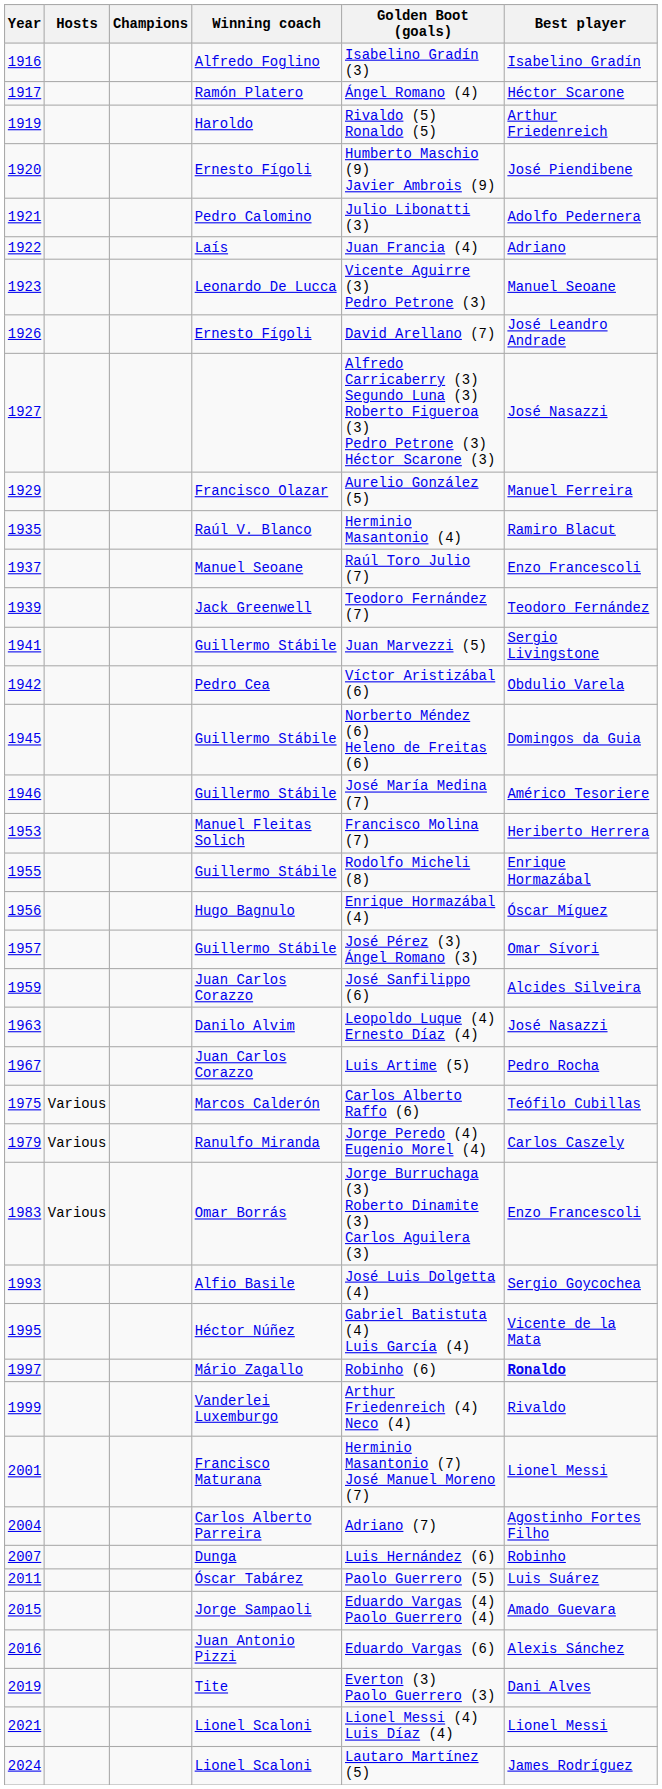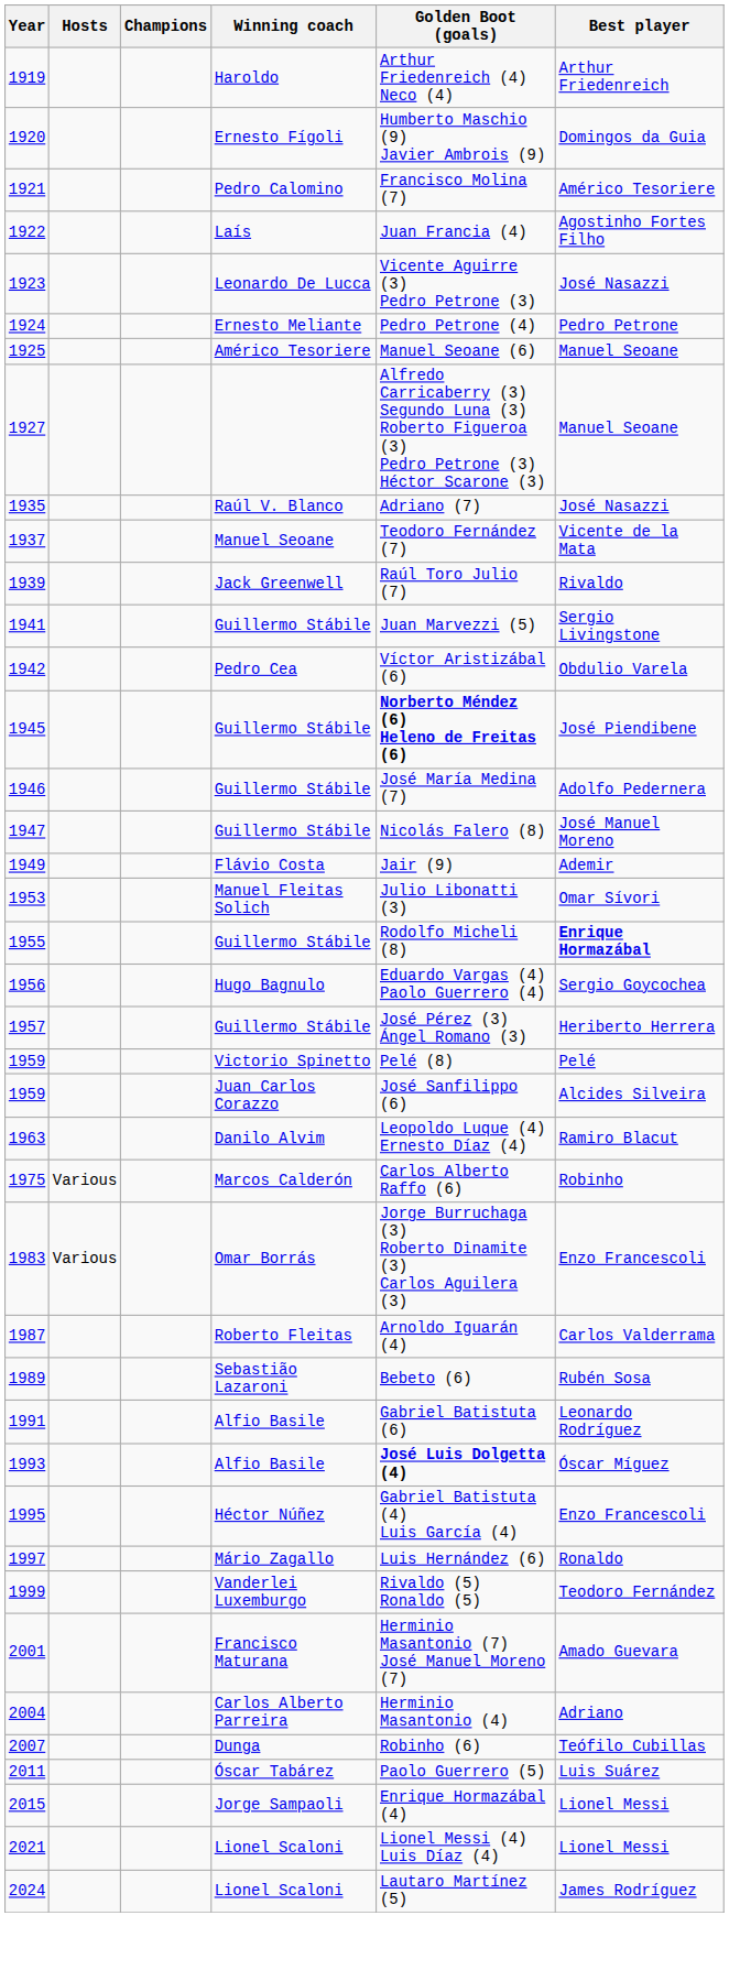 <table class=wikitable>
 <tr>
 <th>Year</th>
 <th>Hosts</th>
 <th>Champions</th>
 <th>Winning coach</th>
 <th>Golden Boot (goals)</th>
 <th>Best player</th>
 </tr>
 <tr>
-<td><a href='#'>1916</a></td>
-<td></td>
-<td></td>
-<td> <a href='#'>Alfredo Foglino</a></td>
-<td> <a href='#'>Isabelino Gradín</a> (3)</td>
-<td> <a href='#'>Isabelino Gradín</a></td>
-</tr>
-<tr>
-<td><a href='#'>1917</a></td>
-<td></td>
-<td></td>
-<td> <a href='#'>Ramón Platero</a></td>
-<td> <a href='#'>Ángel Romano</a> (4)</td>
-<td> <a href='#'>Héctor Scarone</a></td>
-</tr>
-<tr>
 <td><a href='#'>1919</a></td>
 <td></td>
 <td></td>
 <td> <a href='#'>Haroldo</a></td>
-<td> <a href='#'>Rivaldo</a> (5)<br> <a href='#'>Ronaldo</a> (5)</td>
+<td> <a href='#'>Arthur Friedenreich</a> (4)<br> <a href='#'>Neco</a> (4)</td>
 <td> <a href='#'>Arthur Friedenreich</a></td>
 </tr>
 <tr>
 <td><a href='#'>1920</a></td>
 <td></td>
 <td></td>
 <td> <a href='#'>Ernesto Fígoli</a></td>
 <td> <a href='#'>Humberto Maschio</a> (9)<br> <a href='#'>Javier Ambrois</a> (9)</td>
-<td> <a href='#'>José Piendibene</a></td>
+<td> <a href='#'>Domingos da Guia</a></td>
 </tr>
 <tr>
 <td><a href='#'>1921</a></td>
 <td></td>
 <td></td>
 <td> <a href='#'>Pedro Calomino</a></td>
-<td> <a href='#'>Julio Libonatti</a> (3)</td>
-<td> <a href='#'>Adolfo Pedernera</a></td>
+<td> <a href='#'>Francisco Molina</a> (7)</td>
+<td> <a href='#'>Américo Tesoriere</a></td>
 </tr>
 <tr>
 <td><a href='#'>1922</a></td>
 <td></td>
 <td></td>
 <td> <a href='#'>Laís</a></td>
 <td> <a href='#'>Juan Francia</a> (4)</td>
-<td> <a href='#'>Adriano</a></td>
+<td> <a href='#'>Agostinho Fortes Filho</a></td>
 </tr>
 <tr>
 <td><a href='#'>1923</a></td>
 <td></td>
 <td></td>
 <td> <a href='#'>Leonardo De Lucca</a></td>
 <td> <a href='#'>Vicente Aguirre</a> (3)<br> <a href='#'>Pedro Petrone</a> (3)</td>
-<td> <a href='#'>Manuel Seoane</a></td>
+<td> <a href='#'>José Nasazzi</a></td>
 </tr>
 <tr>
-<td><a href='#'>1926</a></td>
+<td><a href='#'>1924</a></td>
 <td></td>
 <td></td>
-<td> <a href='#'>Ernesto Fígoli</a></td>
-<td> <a href='#'>David Arellano</a> (7)</td>
-<td> <a href='#'>José Leandro Andrade</a></td>
+<td> <a href='#'>Ernesto Meliante</a></td>
+<td> <a href='#'>Pedro Petrone</a> (4)</td>
+<td> <a href='#'>Pedro Petrone</a></td>
+</tr>
+<tr>
+<td><a href='#'>1925</a></td>
+<td></td>
+<td></td>
+<td> <a href='#'>Américo Tesoriere</a></td>
+<td> <a href='#'>Manuel Seoane</a> (6)</td>
+<td> <a href='#'>Manuel Seoane</a></td>
 </tr>
 <tr>
 <td><a href='#'>1927</a></td>
 <td></td>
 <td></td>
 <td> </td>
 <td> <a href='#'>Alfredo Carricaberry</a> (3)<br> <a href='#'>Segundo Luna</a> (3)<br> <a href='#'>Roberto Figueroa</a> (3)<br> <a href='#'>Pedro Petrone</a> (3)<br> <a href='#'>Héctor Scarone</a> (3)</td>
-<td> <a href='#'>José Nasazzi</a></td>
-</tr>
-<tr>
-<td><a href='#'>1929</a></td>
-<td></td>
-<td></td>
-<td> <a href='#'>Francisco Olazar</a></td>
-<td> <a href='#'>Aurelio González</a> (5)</td>
-<td> <a href='#'>Manuel Ferreira</a></td>
+<td> <a href='#'>Manuel Seoane</a></td>
 </tr>
 <tr>
 <td><a href='#'>1935</a></td>
 <td></td>
 <td></td>
 <td> <a href='#'>Raúl V. Blanco</a></td>
-<td> <a href='#'>Herminio Masantonio</a> (4)</td>
-<td> <a href='#'>Ramiro Blacut</a></td>
+<td> <a href='#'>Adriano</a> (7)</td>
+<td> <a href='#'>José Nasazzi</a></td>
 </tr>
 <tr>
 <td><a href='#'>1937</a></td>
 <td></td>
 <td></td>
 <td> <a href='#'>Manuel Seoane</a></td>
-<td> <a href='#'>Raúl Toro Julio</a> (7)</td>
-<td> <a href='#'>Enzo Francescoli</a></td>
+<td> <a href='#'>Teodoro Fernández</a> (7)</td>
+<td> <a href='#'>Vicente de la Mata</a></td>
 </tr>
 <tr>
 <td><a href='#'>1939</a></td>
 <td></td>
 <td></td>
 <td> <a href='#'>Jack Greenwell</a></td>
-<td> <a href='#'>Teodoro Fernández</a> (7)</td>
-<td> <a href='#'>Teodoro Fernández</a></td>
+<td> <a href='#'>Raúl Toro Julio</a> (7)</td>
+<td> <a href='#'>Rivaldo</a></td>
 </tr>
 <tr>
 <td><a href='#'>1941</a></td>
 <td></td>
 <td></td>
 <td> <a href='#'>Guillermo Stábile</a></td>
 <td> <a href='#'>Juan Marvezzi</a> (5)</td>
 <td> <a href='#'>Sergio Livingstone</a></td>
 </tr>
 <tr>
 <td><a href='#'>1942</a></td>
 <td></td>
 <td></td>
 <td> <a href='#'>Pedro Cea</a></td>
 <td> <a href='#'>Víctor Aristizábal</a> (6)</td>
 <td> <a href='#'>Obdulio Varela</a></td>
 </tr>
 <tr>
 <td><a href='#'>1945</a></td>
 <td></td>
 <td></td>
 <td> <a href='#'>Guillermo Stábile</a></td>
-<td> <a href='#'>Norberto Méndez</a> (6)<br> <a href='#'>Heleno de Freitas</a> (6)</td>
-<td> <a href='#'>Domingos da Guia</a></td>
+<td><strong> <a href='#'>Norberto Méndez</a> (6)<br> <a href='#'>Heleno de Freitas</a> (6)</strong></td>
+<td> <a href='#'>José Piendibene</a></td>
 </tr>
 <tr>
 <td><a href='#'>1946</a></td>
 <td></td>
 <td></td>
 <td> <a href='#'>Guillermo Stábile</a></td>
 <td> <a href='#'>José María Medina</a> (7)</td>
-<td> <a href='#'>Américo Tesoriere</a></td>
+<td> <a href='#'>Adolfo Pedernera</a></td>
+</tr>
+<tr>
+<td><a href='#'>1947</a></td>
+<td></td>
+<td></td>
+<td> <a href='#'>Guillermo Stábile</a></td>
+<td> <a href='#'>Nicolás Falero</a> (8)</td>
+<td> <a href='#'>José Manuel Moreno</a></td>
+</tr>
+<tr>
+<td><a href='#'>1949</a></td>
+<td></td>
+<td></td>
+<td> <a href='#'>Flávio Costa</a></td>
+<td> <a href='#'>Jair</a> (9)</td>
+<td> <a href='#'>Ademir</a></td>
 </tr>
 <tr>
 <td><a href='#'>1953</a></td>
 <td></td>
 <td></td>
 <td> <a href='#'>Manuel Fleitas Solich</a></td>
-<td> <a href='#'>Francisco Molina</a> (7)</td>
-<td> <a href='#'>Heriberto Herrera</a></td>
+<td> <a href='#'>Julio Libonatti</a> (3)</td>
+<td> <a href='#'>Omar Sívori</a></td>
 </tr>
 <tr>
 <td><a href='#'>1955</a></td>
 <td></td>
 <td></td>
 <td> <a href='#'>Guillermo Stábile</a></td>
 <td> <a href='#'>Rodolfo Micheli</a> (8)</td>
-<td> <a href='#'>Enrique Hormazábal</a></td>
+<td><strong> <a href='#'>Enrique Hormazábal</a></strong></td>
 </tr>
 <tr>
 <td><a href='#'>1956</a></td>
 <td></td>
 <td></td>
 <td> <a href='#'>Hugo Bagnulo</a></td>
-<td> <a href='#'>Enrique Hormazábal</a> (4)</td>
-<td> <a href='#'>Óscar Míguez</a></td>
+<td> <a href='#'>Eduardo Vargas</a> (4)<br> <a href='#'>Paolo Guerrero</a> (4)</td>
+<td> <a href='#'>Sergio Goycochea</a></td>
 </tr>
 <tr>
 <td><a href='#'>1957</a></td>
 <td></td>
 <td></td>
 <td> <a href='#'>Guillermo Stábile</a></td>
 <td> <a href='#'>José Pérez</a> (3)<br> <a href='#'>Ángel Romano</a> (3)</td>
-<td> <a href='#'>Omar Sívori</a></td>
+<td> <a href='#'>Heriberto Herrera</a></td>
+</tr>
+<tr>
+<td><a href='#'>1959</a></td>
+<td></td>
+<td></td>
+<td> <a href='#'>Victorio Spinetto</a></td>
+<td> <a href='#'>Pelé</a> (8)</td>
+<td> <a href='#'>Pelé</a></td>
 </tr>
 <tr>
 <td><a href='#'>1959</a></td>
 <td></td>
 <td></td>
 <td> <a href='#'>Juan Carlos Corazzo</a></td>
 <td> <a href='#'>José Sanfilippo</a> (6)</td>
 <td> <a href='#'>Alcides Silveira</a></td>
 </tr>
 <tr>
 <td><a href='#'>1963</a></td>
 <td></td>
 <td></td>
 <td> <a href='#'>Danilo Alvim</a></td>
 <td> <a href='#'>Leopoldo Luque</a> (4)<br> <a href='#'>Ernesto Díaz</a> (4)</td>
-<td> <a href='#'>José Nasazzi</a></td>
-</tr>
-<tr>
-<td><a href='#'>1967</a></td>
-<td></td>
-<td></td>
-<td> <a href='#'>Juan Carlos Corazzo</a></td>
-<td> <a href='#'>Luis Artime</a> (5)</td>
-<td> <a href='#'>Pedro Rocha</a></td>
+<td> <a href='#'>Ramiro Blacut</a></td>
 </tr>
 <tr>
 <td><a href='#'>1975</a></td>
 <td>Various</td>
 <td></td>
 <td> <a href='#'>Marcos Calderón</a></td>
 <td> <a href='#'>Carlos Alberto Raffo</a> (6)</td>
-<td> <a href='#'>Teófilo Cubillas</a></td>
-</tr>
-<tr>
-<td><a href='#'>1979</a></td>
-<td>Various</td>
-<td></td>
-<td> <a href='#'>Ranulfo Miranda</a></td>
-<td> <a href='#'>Jorge Peredo</a> (4)<br> <a href='#'>Eugenio Morel</a> (4)</td>
-<td> <a href='#'>Carlos Caszely</a></td>
+<td> <a href='#'>Robinho</a></td>
 </tr>
 <tr>
 <td><a href='#'>1983</a></td>
 <td>Various</td>
 <td></td>
 <td> <a href='#'>Omar Borrás</a></td>
 <td> <a href='#'>Jorge Burruchaga</a> (3)<br> <a href='#'>Roberto Dinamite</a> (3)<br> <a href='#'>Carlos Aguilera</a> (3)</td>
 <td> <a href='#'>Enzo Francescoli</a></td>
 </tr>
 <tr>
+<td><a href='#'>1987</a></td>
+<td></td>
+<td></td>
+<td> <a href='#'>Roberto Fleitas</a></td>
+<td> <a href='#'>Arnoldo Iguarán</a> (4)</td>
+<td> <a href='#'>Carlos Valderrama</a></td>
+</tr>
+<tr>
+<td><a href='#'>1989</a></td>
+<td></td>
+<td></td>
+<td> <a href='#'>Sebastião Lazaroni</a></td>
+<td> <a href='#'>Bebeto</a> (6)</td>
+<td> <a href='#'>Rubén Sosa</a></td>
+</tr>
+<tr>
+<td><a href='#'>1991</a></td>
+<td></td>
+<td></td>
+<td> <a href='#'>Alfio Basile</a></td>
+<td> <a href='#'>Gabriel Batistuta</a> (6)</td>
+<td> <a href='#'>Leonardo Rodríguez</a></td>
+</tr>
+<tr>
 <td><a href='#'>1993</a></td>
 <td></td>
 <td></td>
 <td> <a href='#'>Alfio Basile</a></td>
-<td> <a href='#'>José Luis Dolgetta</a> (4)</td>
-<td> <a href='#'>Sergio Goycochea</a></td>
+<td><strong> <a href='#'>José Luis Dolgetta</a> (4)</strong></td>
+<td> <a href='#'>Óscar Míguez</a></td>
 </tr>
 <tr>
 <td><a href='#'>1995</a></td>
 <td></td>
 <td></td>
 <td> <a href='#'>Héctor Núñez</a></td>
 <td> <a href='#'>Gabriel Batistuta</a> (4)<br> <a href='#'>Luis García</a> (4)</td>
-<td> <a href='#'>Vicente de la Mata</a></td>
+<td> <a href='#'>Enzo Francescoli</a></td>
 </tr>
 <tr>
 <td><a href='#'>1997</a></td>
 <td></td>
 <td></td>
 <td> <a href='#'>Mário Zagallo</a></td>
-<td> <a href='#'>Robinho</a> (6)</td>
-<td><strong> <a href='#'>Ronaldo</a></strong></td>
+<td> <a href='#'>Luis Hernández</a> (6)</td>
+<td> <a href='#'>Ronaldo</a></td>
 </tr>
 <tr>
 <td><a href='#'>1999</a></td>
 <td></td>
 <td></td>
 <td> <a href='#'>Vanderlei Luxemburgo</a></td>
-<td> <a href='#'>Arthur Friedenreich</a> (4)<br> <a href='#'>Neco</a> (4)</td>
-<td> <a href='#'>Rivaldo</a></td>
+<td> <a href='#'>Rivaldo</a> (5)<br> <a href='#'>Ronaldo</a> (5)</td>
+<td> <a href='#'>Teodoro Fernández</a></td>
 </tr>
 <tr>
 <td><a href='#'>2001</a></td>
 <td></td>
 <td></td>
 <td> <a href='#'>Francisco Maturana</a></td>
 <td> <a href='#'>Herminio Masantonio</a> (7)<br> <a href='#'>José Manuel Moreno</a> (7)</td>
-<td> <a href='#'>Lionel Messi</a></td>
+<td> <a href='#'>Amado Guevara</a></td>
 </tr>
 <tr>
 <td><a href='#'>2004</a></td>
 <td></td>
 <td></td>
 <td> <a href='#'>Carlos Alberto Parreira</a></td>
-<td> <a href='#'>Adriano</a> (7)</td>
-<td> <a href='#'>Agostinho Fortes Filho</a></td>
+<td> <a href='#'>Herminio Masantonio</a> (4)</td>
+<td> <a href='#'>Adriano</a></td>
 </tr>
 <tr>
 <td><a href='#'>2007</a></td>
 <td></td>
 <td></td>
 <td> <a href='#'>Dunga</a></td>
-<td> <a href='#'>Luis Hernández</a> (6)</td>
-<td> <a href='#'>Robinho</a></td>
+<td> <a href='#'>Robinho</a> (6)</td>
+<td> <a href='#'>Teófilo Cubillas</a></td>
 </tr>
 <tr>
 <td><a href='#'>2011</a></td>
 <td></td>
 <td></td>
 <td> <a href='#'>Óscar Tabárez</a></td>
 <td> <a href='#'>Paolo Guerrero</a> (5)</td>
 <td> <a href='#'>Luis Suárez</a></td>
 </tr>
 <tr>
 <td><a href='#'>2015</a></td>
 <td></td>
 <td></td>
 <td> <a href='#'>Jorge Sampaoli</a></td>
-<td> <a href='#'>Eduardo Vargas</a> (4)<br> <a href='#'>Paolo Guerrero</a> (4)</td>
-<td> <a href='#'>Amado Guevara</a></td>
-</tr>
-<tr>
-<td><a href='#'>2016</a></td>
-<td></td>
-<td></td>
-<td> <a href='#'>Juan Antonio Pizzi</a></td>
-<td> <a href='#'>Eduardo Vargas</a> (6)</td>
-<td> <a href='#'>Alexis Sánchez</a></td>
-</tr>
-<tr>
-<td><a href='#'>2019</a></td>
-<td></td>
-<td></td>
-<td> <a href='#'>Tite</a></td>
-<td> <a href='#'>Everton</a> (3)<br> <a href='#'>Paolo Guerrero</a> (3)</td>
-<td> <a href='#'>Dani Alves</a></td>
+<td> <a href='#'>Enrique Hormazábal</a> (4)</td>
+<td> <a href='#'>Lionel Messi</a></td>
 </tr>
 <tr>
 <td><a href='#'>2021</a></td>
 <td></td>
 <td></td>
 <td> <a href='#'>Lionel Scaloni</a></td>
 <td> <a href='#'>Lionel Messi</a> (4)<br> <a href='#'>Luis Díaz</a> (4)</td>
 <td> <a href='#'>Lionel Messi</a></td>
 </tr>
 <tr>
 <td><a href='#'>2024</a></td>
 <td></td>
 <td></td>
 <td> <a href='#'>Lionel Scaloni</a></td>
 <td> <a href='#'>Lautaro Martínez</a> (5)</td>
 <td> <a href='#'>James Rodríguez</a></td>
 </tr>
 </table>
